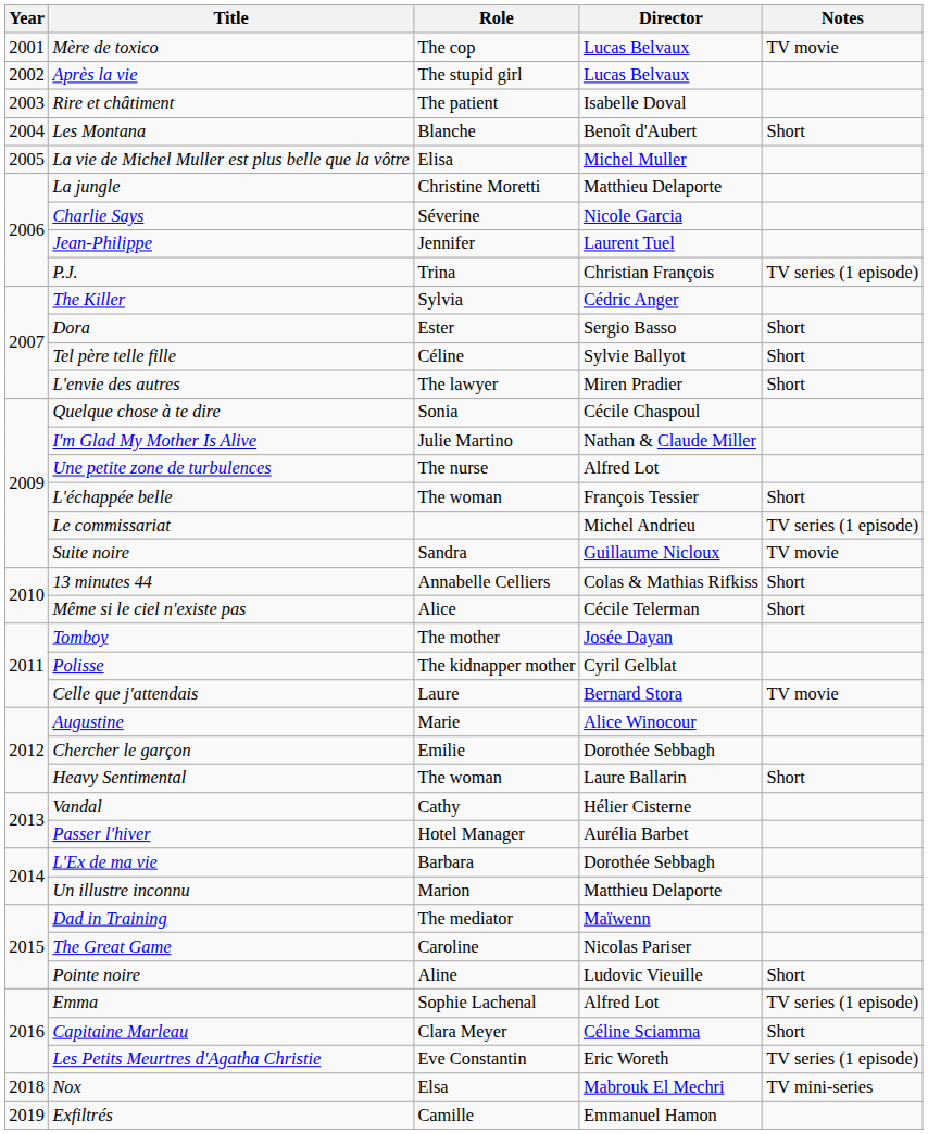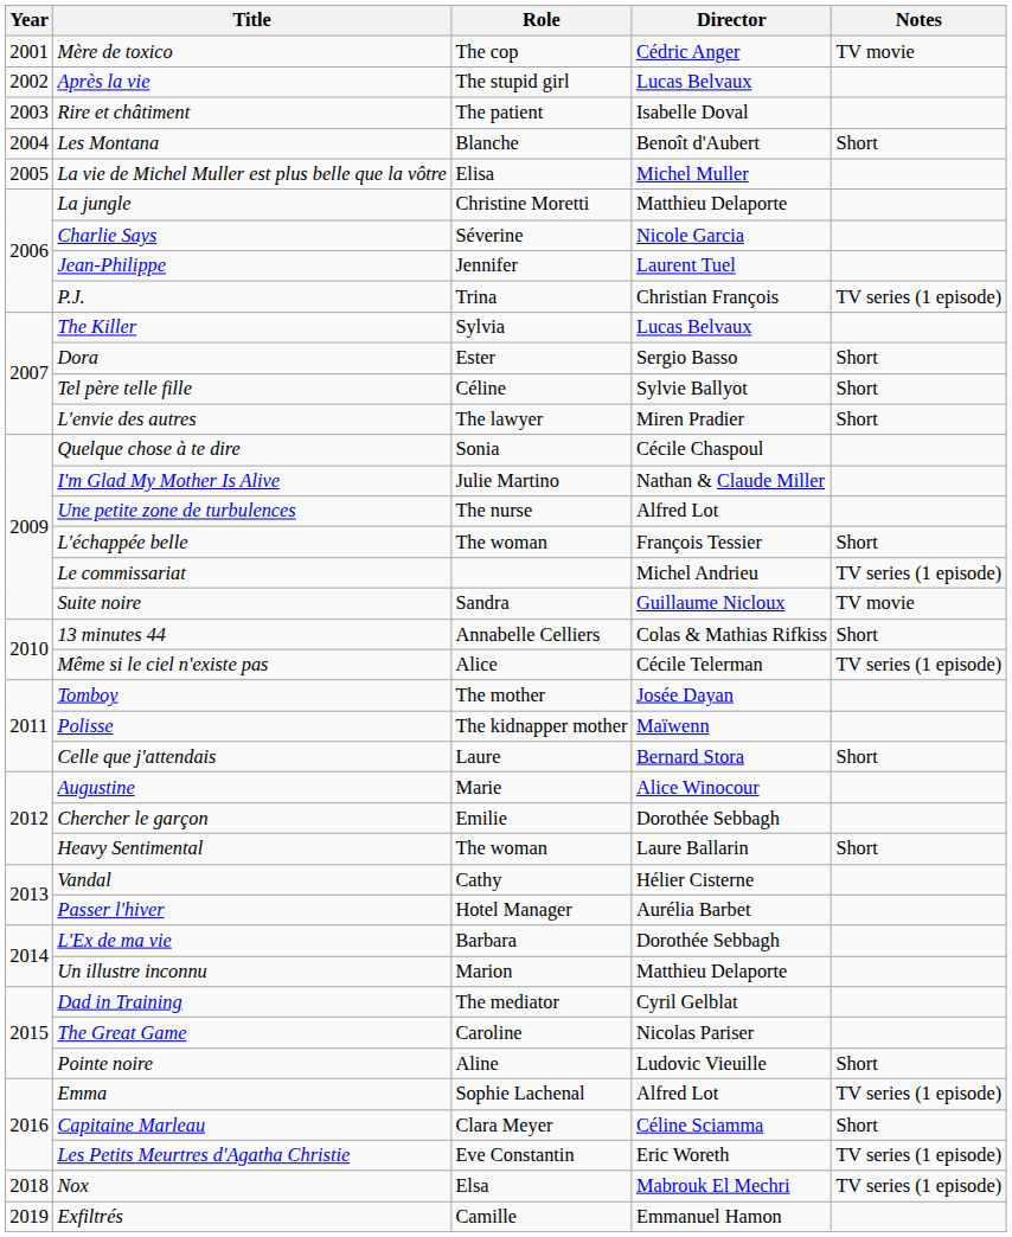 <table class="wikitable">
 <tr>
 <th>Year</th>
 <th>Title</th>
 <th>Role</th>
 <th>Director</th>
 <th>Notes</th>
 </tr>
 <tr>
 <td>2001</td>
 <td><em>Mère de toxico</em></td>
 <td>The cop</td>
-<td><a href='#'>Lucas Belvaux</a></td>
+<td><a href='#'>Cédric Anger</a></td>
 <td>TV movie</td>
 </tr>
 <tr>
 <td>2002</td>
 <td><em><a href='#'>Après la vie</a></em></td>
 <td>The stupid girl</td>
 <td><a href='#'>Lucas Belvaux</a></td>
 <td></td>
 </tr>
 <tr>
 <td>2003</td>
 <td><em>Rire et châtiment</em></td>
 <td>The patient</td>
 <td>Isabelle Doval</td>
 <td></td>
 </tr>
 <tr>
 <td>2004</td>
 <td><em>Les Montana</em></td>
 <td>Blanche</td>
 <td>Benoît d'Aubert</td>
 <td>Short</td>
 </tr>
 <tr>
 <td>2005</td>
 <td><em>La vie de Michel Muller est plus belle que la vôtre</em></td>
 <td>Elisa</td>
 <td><a href='#'>Michel Muller</a></td>
 <td></td>
 </tr>
 <tr>
 <td rowspan=4>2006</td>
 <td><em>La jungle</em></td>
 <td>Christine Moretti</td>
 <td>Matthieu Delaporte</td>
 <td></td>
 </tr>
 <tr>
 <td><em><a href='#'>Charlie Says</a></em></td>
 <td>Séverine</td>
 <td><a href='#'>Nicole Garcia</a></td>
 <td></td>
 </tr>
 <tr>
 <td><em><a href='#'>Jean-Philippe</a></em></td>
 <td>Jennifer</td>
 <td><a href='#'>Laurent Tuel</a></td>
 <td></td>
 </tr>
 <tr>
 <td><em>P.J.</em></td>
 <td>Trina</td>
 <td>Christian François</td>
 <td>TV series (1 episode)</td>
 </tr>
 <tr>
 <td rowspan=4>2007</td>
 <td><em><a href='#'>The Killer</a></em></td>
 <td>Sylvia</td>
-<td><a href='#'>Cédric Anger</a></td>
+<td><a href='#'>Lucas Belvaux</a></td>
 <td></td>
 </tr>
 <tr>
 <td><em>Dora</em></td>
 <td>Ester</td>
 <td>Sergio Basso</td>
 <td>Short</td>
 </tr>
 <tr>
 <td><em>Tel père telle fille</em></td>
 <td>Céline</td>
 <td>Sylvie Ballyot</td>
 <td>Short</td>
 </tr>
 <tr>
 <td><em>L'envie des autres</em></td>
 <td>The lawyer</td>
 <td>Miren Pradier</td>
 <td>Short</td>
 </tr>
 <tr>
 <td rowspan=6>2009</td>
 <td><em>Quelque chose à te dire</em></td>
 <td>Sonia</td>
 <td>Cécile Chaspoul</td>
 <td></td>
 </tr>
 <tr>
 <td><em><a href='#'>I'm Glad My Mother Is Alive</a></em></td>
 <td>Julie Martino</td>
 <td>Nathan & <a href='#'>Claude Miller</a></td>
 <td></td>
 </tr>
 <tr>
 <td><em><a href='#'>Une petite zone de turbulences</a></em></td>
 <td>The nurse</td>
 <td>Alfred Lot</td>
 <td></td>
 </tr>
 <tr>
 <td><em>L'échappée belle</em></td>
 <td>The woman</td>
 <td>François Tessier</td>
 <td>Short</td>
 </tr>
 <tr>
 <td><em>Le commissariat</em></td>
 <td></td>
 <td>Michel Andrieu</td>
 <td>TV series (1 episode)</td>
 </tr>
 <tr>
 <td><em>Suite noire</em></td>
 <td>Sandra</td>
 <td><a href='#'>Guillaume Nicloux</a></td>
 <td>TV movie</td>
 </tr>
 <tr>
 <td rowspan=2>2010</td>
 <td><em>13 minutes 44</em></td>
 <td>Annabelle Celliers</td>
 <td>Colas & Mathias Rifkiss</td>
 <td>Short</td>
 </tr>
 <tr>
 <td><em>Même si le ciel n'existe pas</em></td>
 <td>Alice</td>
 <td>Cécile Telerman</td>
-<td>Short</td>
+<td>TV series (1 episode)</td>
 </tr>
 <tr>
 <td rowspan=3>2011</td>
 <td><em><a href='#'>Tomboy</a></em></td>
 <td>The mother</td>
 <td><a href='#'>Josée Dayan</a></td>
 <td></td>
 </tr>
 <tr>
 <td><em><a href='#'>Polisse</a></em></td>
 <td>The kidnapper mother</td>
-<td>Cyril Gelblat</td>
+<td><a href='#'>Maïwenn</a></td>
 <td></td>
 </tr>
 <tr>
 <td><em>Celle que j'attendais</em></td>
 <td>Laure</td>
 <td><a href='#'>Bernard Stora</a></td>
-<td>TV movie</td>
+<td>Short</td>
 </tr>
 <tr>
 <td rowspan=3>2012</td>
 <td><em><a href='#'>Augustine</a></em></td>
 <td>Marie</td>
 <td><a href='#'>Alice Winocour</a></td>
 <td></td>
 </tr>
 <tr>
 <td><em>Chercher le garçon</em></td>
 <td>Emilie</td>
 <td>Dorothée Sebbagh</td>
 <td></td>
 </tr>
 <tr>
 <td><em>Heavy Sentimental</em></td>
 <td>The woman</td>
 <td>Laure Ballarin</td>
 <td>Short</td>
 </tr>
 <tr>
 <td rowspan=2>2013</td>
 <td><em>Vandal</em></td>
 <td>Cathy</td>
 <td>Hélier Cisterne</td>
 <td></td>
 </tr>
 <tr>
 <td><em><a href='#'>Passer l'hiver</a></em></td>
 <td>Hotel Manager</td>
 <td>Aurélia Barbet</td>
 <td></td>
 </tr>
 <tr>
 <td rowspan=2>2014</td>
 <td><em><a href='#'>L'Ex de ma vie</a></em></td>
 <td>Barbara</td>
 <td>Dorothée Sebbagh</td>
 <td></td>
 </tr>
 <tr>
 <td><em>Un illustre inconnu</em></td>
 <td>Marion</td>
 <td>Matthieu Delaporte</td>
 <td></td>
 </tr>
 <tr>
 <td rowspan=3>2015</td>
 <td><em><a href='#'>Dad in Training</a></em></td>
 <td>The mediator</td>
-<td><a href='#'>Maïwenn</a></td>
+<td>Cyril Gelblat</td>
 <td></td>
 </tr>
 <tr>
 <td><em><a href='#'>The Great Game</a></em></td>
 <td>Caroline</td>
 <td>Nicolas Pariser</td>
 <td></td>
 </tr>
 <tr>
 <td><em>Pointe noire</em></td>
 <td>Aline</td>
 <td>Ludovic Vieuille</td>
 <td>Short</td>
 </tr>
 <tr>
 <td rowspan=3>2016</td>
 <td><em>Emma</em></td>
 <td>Sophie Lachenal</td>
 <td>Alfred Lot</td>
 <td>TV series (1 episode)</td>
 </tr>
 <tr>
 <td><em><a href='#'>Capitaine Marleau</a></em></td>
 <td>Clara Meyer</td>
 <td><a href='#'>Céline Sciamma</a></td>
 <td>Short</td>
 </tr>
 <tr>
 <td><em><a href='#'>Les Petits Meurtres d'Agatha Christie</a></em></td>
 <td>Eve Constantin</td>
 <td>Eric Woreth</td>
 <td>TV series (1 episode)</td>
 </tr>
 <tr>
 <td>2018</td>
 <td><em>Nox</em></td>
 <td>Elsa</td>
 <td><a href='#'>Mabrouk El Mechri</a></td>
-<td>TV mini-series</td>
+<td>TV series (1 episode)</td>
 </tr>
 <tr>
 <td>2019</td>
 <td><em>Exfiltrés</em></td>
 <td>Camille</td>
 <td>Emmanuel Hamon</td>
 <td></td>
 </tr>
 <tr>
 </tr>
 </table>
